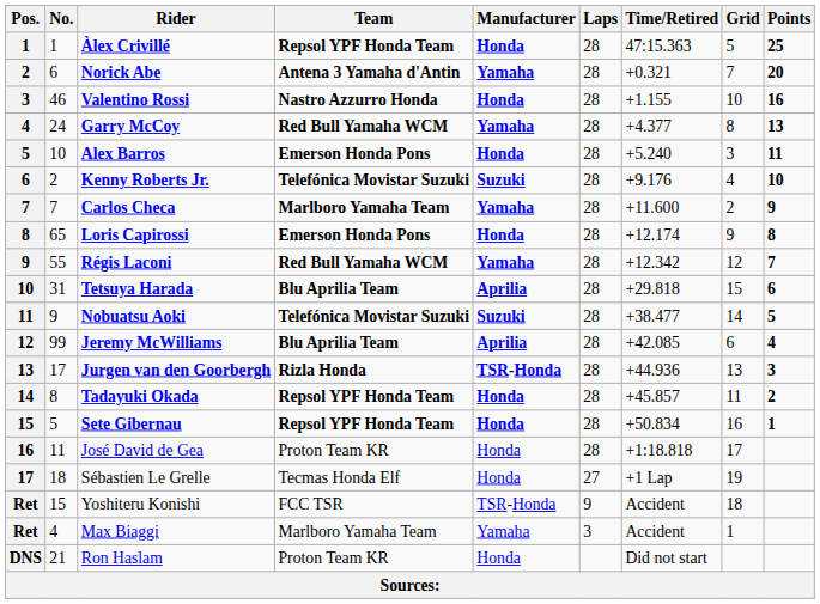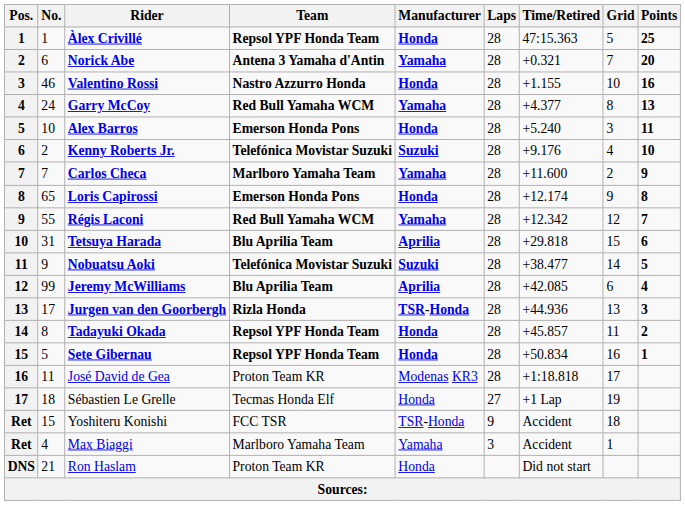 <table class="wikitable" style="font-size: 95%;">
 <tr>
 <th>Pos.</th>
 <th>No.</th>
 <th>Rider</th>
 <th>Team</th>
 <th>Manufacturer</th>
 <th>Laps</th>
 <th>Time/Retired</th>
 <th>Grid</th>
 <th>Points</th>
 </tr>
 <tr>
 <th>1</th>
 <td>1</td>
 <td> <strong><a href='#'>Àlex Crivillé</a></strong></td>
 <td><strong>Repsol YPF Honda Team</strong></td>
 <td><strong><a href='#'>Honda</a></strong></td>
 <td>28</td>
 <td>47:15.363</td>
 <td>5</td>
 <td><strong>25</strong></td>
 </tr>
 <tr>
 <th>2</th>
 <td>6</td>
 <td> <strong><a href='#'>Norick Abe</a></strong></td>
 <td><strong>Antena 3 Yamaha d'Antin</strong></td>
 <td><strong><a href='#'>Yamaha</a></strong></td>
 <td>28</td>
 <td>+0.321</td>
 <td>7</td>
 <td><strong>20</strong></td>
 </tr>
 <tr>
 <th>3</th>
 <td>46</td>
 <td> <strong><a href='#'>Valentino Rossi</a></strong></td>
 <td><strong>Nastro Azzurro Honda</strong></td>
 <td><strong><a href='#'>Honda</a></strong></td>
 <td>28</td>
 <td>+1.155</td>
 <td>10</td>
 <td><strong>16</strong></td>
 </tr>
 <tr>
 <th>4</th>
 <td>24</td>
 <td> <strong><a href='#'>Garry McCoy</a></strong></td>
 <td><strong>Red Bull Yamaha WCM</strong></td>
 <td><strong><a href='#'>Yamaha</a></strong></td>
 <td>28</td>
 <td>+4.377</td>
 <td>8</td>
 <td><strong>13</strong></td>
 </tr>
 <tr>
 <th>5</th>
 <td>10</td>
 <td> <strong><a href='#'>Alex Barros</a></strong></td>
 <td><strong>Emerson Honda Pons</strong></td>
 <td><strong><a href='#'>Honda</a></strong></td>
 <td>28</td>
 <td>+5.240</td>
 <td>3</td>
 <td><strong>11</strong></td>
 </tr>
 <tr>
 <th>6</th>
 <td>2</td>
 <td> <strong><a href='#'>Kenny Roberts Jr.</a></strong></td>
 <td><strong>Telefónica Movistar Suzuki</strong></td>
 <td><strong><a href='#'>Suzuki</a></strong></td>
 <td>28</td>
 <td>+9.176</td>
 <td>4</td>
 <td><strong>10</strong></td>
 </tr>
 <tr>
 <th>7</th>
 <td>7</td>
 <td> <strong><a href='#'>Carlos Checa</a></strong></td>
 <td><strong>Marlboro Yamaha Team</strong></td>
 <td><strong><a href='#'>Yamaha</a></strong></td>
 <td>28</td>
 <td>+11.600</td>
 <td>2</td>
 <td><strong>9</strong></td>
 </tr>
 <tr>
 <th>8</th>
 <td>65</td>
 <td> <strong><a href='#'>Loris Capirossi</a></strong></td>
 <td><strong>Emerson Honda Pons</strong></td>
 <td><strong><a href='#'>Honda</a></strong></td>
 <td>28</td>
 <td>+12.174</td>
 <td>9</td>
 <td><strong>8</strong></td>
 </tr>
 <tr>
 <th>9</th>
 <td>55</td>
 <td> <strong><a href='#'>Régis Laconi</a></strong></td>
 <td><strong>Red Bull Yamaha WCM</strong></td>
 <td><strong><a href='#'>Yamaha</a></strong></td>
 <td>28</td>
 <td>+12.342</td>
 <td>12</td>
 <td><strong>7</strong></td>
 </tr>
 <tr>
 <th>10</th>
 <td>31</td>
 <td> <strong><a href='#'>Tetsuya Harada</a></strong></td>
 <td><strong>Blu Aprilia Team</strong></td>
 <td><strong><a href='#'>Aprilia</a></strong></td>
 <td>28</td>
 <td>+29.818</td>
 <td>15</td>
 <td><strong>6</strong></td>
 </tr>
 <tr>
 <th>11</th>
 <td>9</td>
 <td> <strong><a href='#'>Nobuatsu Aoki</a></strong></td>
 <td><strong>Telefónica Movistar Suzuki</strong></td>
 <td><strong><a href='#'>Suzuki</a></strong></td>
 <td>28</td>
 <td>+38.477</td>
 <td>14</td>
 <td><strong>5</strong></td>
 </tr>
 <tr>
 <th>12</th>
 <td>99</td>
 <td> <strong><a href='#'>Jeremy McWilliams</a></strong></td>
 <td><strong>Blu Aprilia Team</strong></td>
 <td><strong><a href='#'>Aprilia</a></strong></td>
 <td>28</td>
 <td>+42.085</td>
 <td>6</td>
 <td><strong>4</strong></td>
 </tr>
 <tr>
 <th>13</th>
 <td>17</td>
 <td> <strong><a href='#'>Jurgen van den Goorbergh</a></strong></td>
 <td><strong>Rizla Honda</strong></td>
 <td><strong><a href='#'>TSR</a>-<a href='#'>Honda</a></strong></td>
 <td>28</td>
 <td>+44.936</td>
 <td>13</td>
 <td><strong>3</strong></td>
 </tr>
 <tr>
 <th>14</th>
 <td>8</td>
 <td> <strong><a href='#'>Tadayuki Okada</a></strong></td>
 <td><strong>Repsol YPF Honda Team</strong></td>
 <td><strong><a href='#'>Honda</a></strong></td>
 <td>28</td>
 <td>+45.857</td>
 <td>11</td>
 <td><strong>2</strong></td>
 </tr>
 <tr>
 <th>15</th>
 <td>5</td>
 <td> <strong><a href='#'>Sete Gibernau</a></strong></td>
 <td><strong>Repsol YPF Honda Team</strong></td>
 <td><strong><a href='#'>Honda</a></strong></td>
 <td>28</td>
 <td>+50.834</td>
 <td>16</td>
 <td><strong>1</strong></td>
 </tr>
 <tr>
 <th>16</th>
 <td>11</td>
 <td> <a href='#'>José David de Gea</a></td>
 <td>Proton Team KR</td>
-<td><a href='#'>Honda</a></td>
+<td><a href='#'>Modenas</a> <a href='#'>KR3</a></td>
 <td>28</td>
 <td>+1:18.818</td>
 <td>17</td>
 <td></td>
 </tr>
 <tr>
 <th>17</th>
 <td>18</td>
 <td> Sébastien Le Grelle</td>
 <td>Tecmas Honda Elf</td>
 <td><a href='#'>Honda</a></td>
 <td>27</td>
 <td>+1 Lap</td>
 <td>19</td>
 <td></td>
 </tr>
 <tr>
 <th>Ret</th>
 <td>15</td>
 <td> Yoshiteru Konishi</td>
 <td>FCC TSR</td>
 <td><a href='#'>TSR</a>-<a href='#'>Honda</a></td>
 <td>9</td>
 <td>Accident</td>
 <td>18</td>
 <td></td>
 </tr>
 <tr>
 <th>Ret</th>
 <td>4</td>
 <td> <a href='#'>Max Biaggi</a></td>
 <td>Marlboro Yamaha Team</td>
 <td><a href='#'>Yamaha</a></td>
 <td>3</td>
 <td>Accident</td>
 <td>1</td>
 <td></td>
 </tr>
 <tr>
 <th>DNS</th>
 <td>21</td>
 <td> <a href='#'>Ron Haslam</a></td>
 <td>Proton Team KR</td>
 <td><a href='#'>Honda</a></td>
 <td></td>
 <td>Did not start</td>
 <td></td>
 <td></td>
 </tr>
 <tr>
 <th colspan=9>Sources: </th>
 </tr>
 </table>
